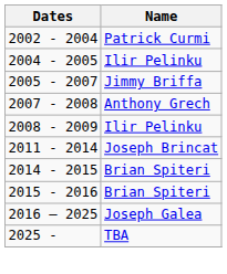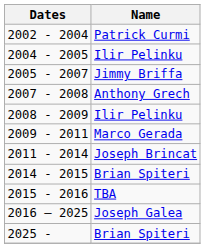 <table class="wikitable">
 <tr>
 <th>Dates</th>
 <th>Name</th>
 </tr>
 <tr>
 <td>2002 - 2004</td>
 <td> <a href='#'>Patrick Curmi</a></td>
 </tr>
 <tr>
 <td>2004 - 2005</td>
 <td> <a href='#'>Ilir Pelinku</a></td>
 </tr>
 <tr>
 <td>2005 - 2007</td>
 <td> <a href='#'>Jimmy Briffa</a></td>
 </tr>
 <tr>
 <td>2007 - 2008</td>
 <td> <a href='#'>Anthony Grech</a></td>
 </tr>
 <tr>
 <td>2008 - 2009</td>
 <td> <a href='#'>Ilir Pelinku</a></td>
 </tr>
 <tr>
+<td>2009 - 2011</td>
+<td> <a href='#'>Marco Gerada</a></td>
+</tr>
+<tr>
 <td>2011 - 2014</td>
 <td> <a href='#'>Joseph Brincat</a></td>
 </tr>
 <tr>
 <td>2014 - 2015</td>
 <td> <a href='#'>Brian Spiteri</a></td>
 </tr>
 <tr>
 <td>2015 - 2016</td>
-<td> <a href='#'>Brian Spiteri</a></td>
+<td> <a href='#'>TBA</a></td>
 </tr>
 <tr>
 <td>2016 – 2025</td>
 <td> <a href='#'>Joseph Galea</a></td>
 </tr>
 <tr>
 <td>2025 -</td>
-<td> <a href='#'>TBA</a></td>
+<td> <a href='#'>Brian Spiteri</a></td>
 </tr>
 <tr>
 </tr>
 </table>
